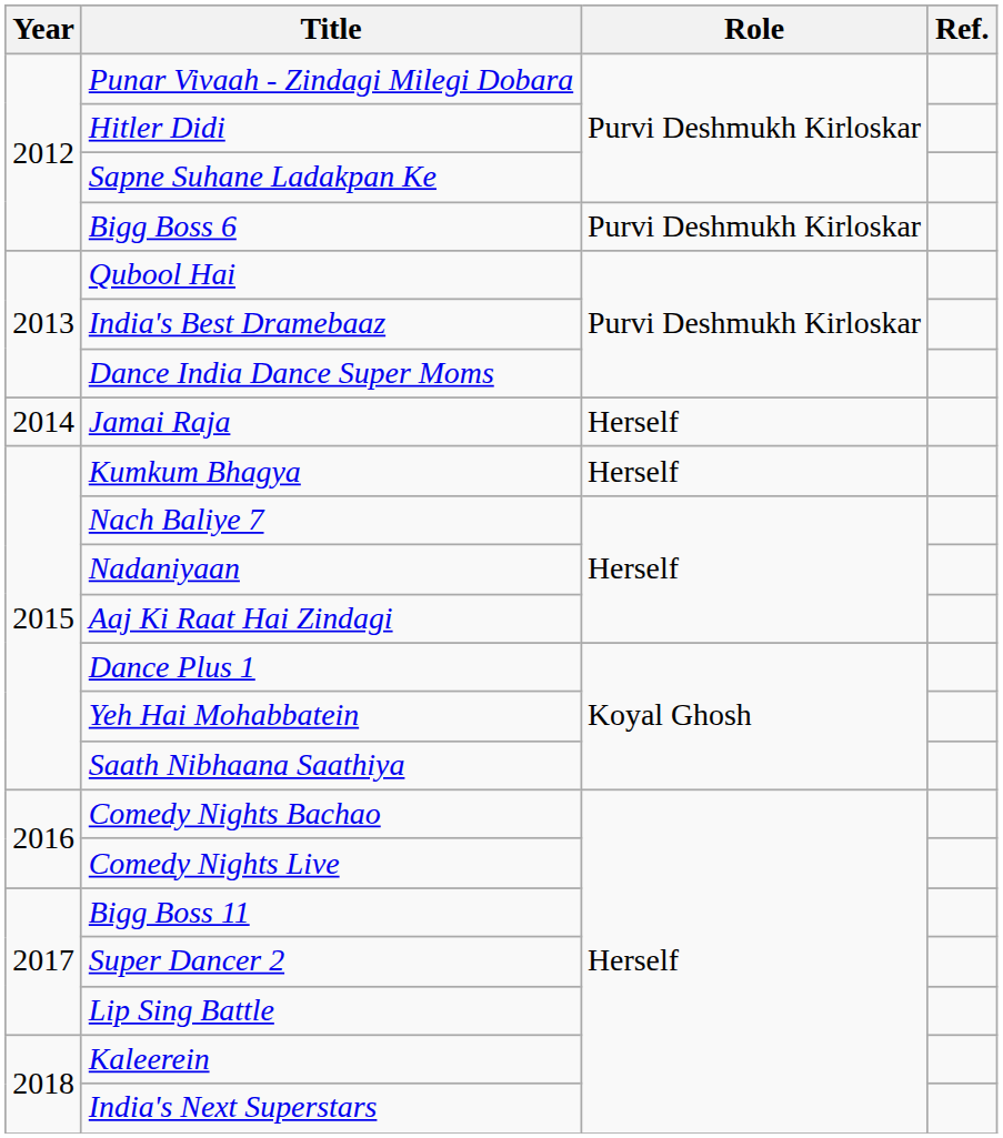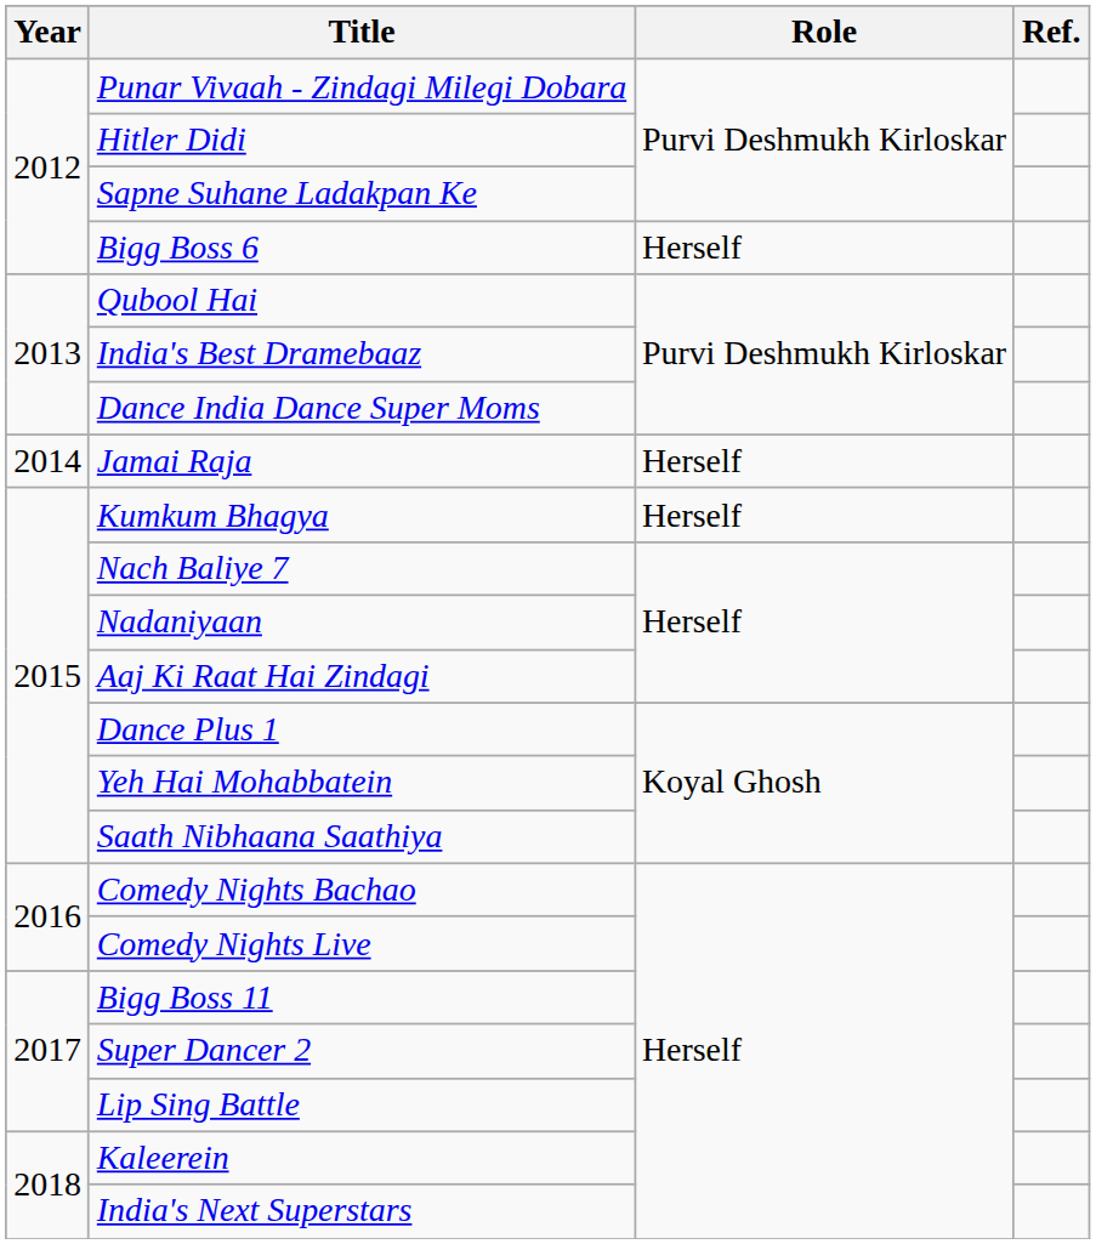 <table class="wikitable sortable">
 <tr>
 <th>Year</th>
 <th>Title</th>
 <th>Role</th>
 <th class="unsortable">Ref.</th>
 </tr>
 <tr>
 <td rowspan="4">2012</td>
 <td><em><a href='#'>Punar Vivaah - Zindagi Milegi Dobara</a></em></td>
 <td rowspan="3">Purvi Deshmukh Kirloskar</td>
 <td></td>
 </tr>
 <tr>
 <td><em><a href='#'>Hitler Didi</a></em></td>
 <td></td>
 </tr>
 <tr>
 <td><em><a href='#'>Sapne Suhane Ladakpan Ke</a></em></td>
 <td></td>
 </tr>
 <tr>
 <td><em><a href='#'>Bigg Boss 6</a></em></td>
-<td>Purvi Deshmukh Kirloskar</td>
+<td>Herself</td>
 <td></td>
 </tr>
 <tr>
 <td rowspan="3">2013</td>
 <td><em><a href='#'>Qubool Hai</a></em></td>
 <td rowspan="3">Purvi Deshmukh Kirloskar</td>
 <td></td>
 </tr>
 <tr>
 <td><em><a href='#'>India's Best Dramebaaz</a></em></td>
 <td></td>
 </tr>
 <tr>
 <td><em><a href='#'>Dance India Dance Super Moms</a></em></td>
 <td></td>
 </tr>
 <tr>
 <td>2014</td>
 <td><em><a href='#'>Jamai Raja</a></em></td>
 <td>Herself</td>
 <td></td>
 </tr>
 <tr>
 <td rowspan="7">2015</td>
 <td><em><a href='#'>Kumkum Bhagya</a></em></td>
 <td>Herself</td>
 <td></td>
 </tr>
 <tr>
 <td><em><a href='#'>Nach Baliye 7</a></em></td>
 <td rowspan="3">Herself</td>
 <td></td>
 </tr>
 <tr>
 <td><em><a href='#'>Nadaniyaan</a></em></td>
 <td></td>
 </tr>
 <tr>
 <td><em><a href='#'>Aaj Ki Raat Hai Zindagi</a></em></td>
 <td></td>
 </tr>
 <tr>
 <td><em><a href='#'>Dance Plus 1</a></em></td>
 <td rowspan="3">Koyal Ghosh</td>
 <td></td>
 </tr>
 <tr>
 <td><em><a href='#'>Yeh Hai Mohabbatein</a></em></td>
 <td></td>
 </tr>
 <tr>
 <td><em><a href='#'>Saath Nibhaana Saathiya</a></em></td>
 <td></td>
 </tr>
 <tr>
 <td rowspan="2">2016</td>
 <td><em><a href='#'>Comedy Nights Bachao</a></em></td>
 <td rowspan="7">Herself</td>
 <td></td>
 </tr>
 <tr>
 <td><em><a href='#'>Comedy Nights Live</a></em></td>
 <td></td>
 </tr>
 <tr>
 <td rowspan="3">2017</td>
 <td><em><a href='#'>Bigg Boss 11</a></em></td>
 <td></td>
 </tr>
 <tr>
 <td><em><a href='#'>Super Dancer 2</a></em></td>
 <td></td>
 </tr>
 <tr>
 <td><em><a href='#'>Lip Sing Battle</a></em></td>
 <td></td>
 </tr>
 <tr>
 <td rowspan="2">2018</td>
 <td><em><a href='#'>Kaleerein</a></em></td>
 <td></td>
 </tr>
 <tr>
 <td><em><a href='#'>India's Next Superstars</a></em></td>
 <td></td>
 </tr>
 </table>
